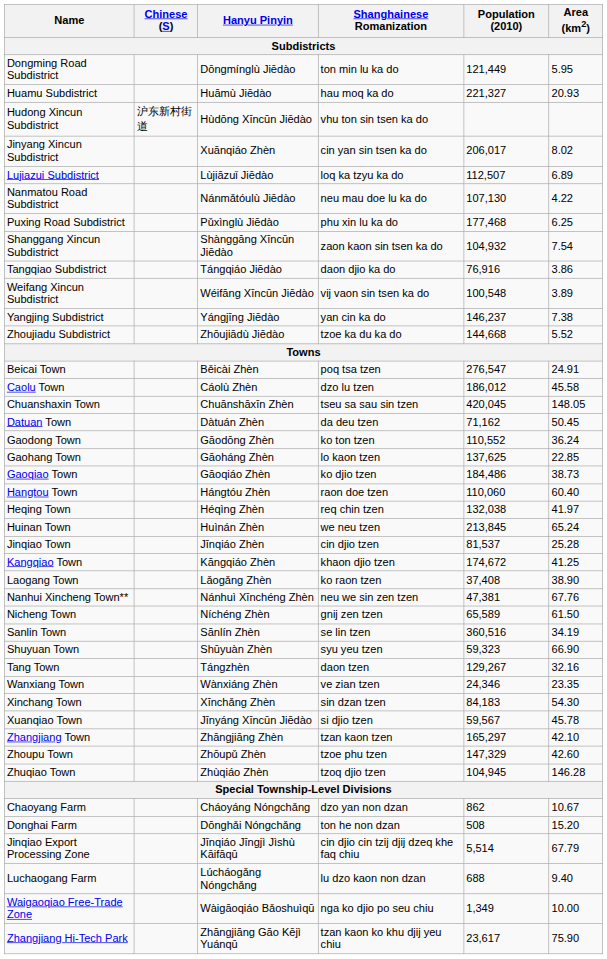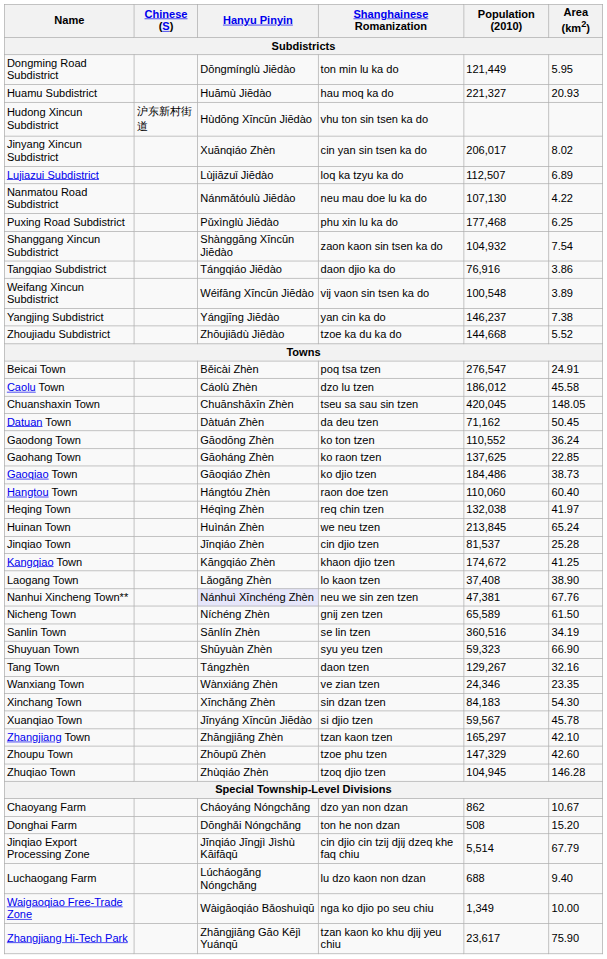 <table class="wikitable">
 <tr>
 <th>Name</th>
 <th><a href='#'>Chinese</a> (<a href='#'>S</a>)</th>
 <th><a href='#'>Hanyu Pinyin</a></th>
 <th><a href='#'>Shanghainese</a> Romanization</th>
 <th>Population (2010)</th>
 <th>Area (km<sup>2</sup>)</th>
 </tr>
 <tr>
 <th colspan="6">Subdistricts</th>
 </tr>
 <tr>
 <td>Dongming Road Subdistrict</td>
 <td></td>
 <td>Dōngmínglù Jiēdào</td>
 <td>ton min lu ka do</td>
 <td>121,449</td>
 <td>5.95</td>
 </tr>
 <tr>
 <td>Huamu Subdistrict</td>
 <td></td>
 <td>Huāmù Jiēdào</td>
 <td>hau moq ka do</td>
 <td>221,327</td>
 <td>20.93</td>
 </tr>
 <tr>
 <td>Hudong Xincun Subdistrict</td>
 <td>沪东新村街道</td>
 <td>Hùdōng Xīncūn Jiēdào</td>
 <td>vhu ton sin tsen ka do</td>
 <td></td>
 <td></td>
 </tr>
 <tr>
 <td>Jinyang Xincun Subdistrict</td>
 <td></td>
 <td>Xuānqiáo Zhèn</td>
 <td>cin yan sin tsen ka do</td>
 <td>206,017</td>
 <td>8.02</td>
 </tr>
 <tr>
 <td><a href='#'>Lujiazui Subdistrict</a></td>
 <td></td>
 <td>Lùjiāzuǐ Jiēdào</td>
 <td>loq ka tzyu ka do</td>
 <td>112,507</td>
 <td>6.89</td>
 </tr>
 <tr>
 <td>Nanmatou Road Subdistrict</td>
 <td></td>
 <td>Nánmǎtóulù Jiēdào</td>
 <td>neu mau doe lu ka do</td>
 <td>107,130</td>
 <td>4.22</td>
 </tr>
 <tr>
 <td>Puxing Road Subdistrict</td>
 <td></td>
 <td>Pǔxìnglù Jiēdào</td>
 <td>phu xin lu ka do</td>
 <td>177,468</td>
 <td>6.25</td>
 </tr>
 <tr>
 <td>Shanggang Xincun Subdistrict</td>
 <td></td>
 <td>Shànggāng Xīncūn Jiēdào</td>
 <td>zaon kaon sin tsen ka do</td>
 <td>104,932</td>
 <td>7.54</td>
 </tr>
 <tr>
 <td>Tangqiao Subdistrict</td>
 <td></td>
 <td>Tángqiáo Jiēdào</td>
 <td>daon djio ka do</td>
 <td>76,916</td>
 <td>3.86</td>
 </tr>
 <tr>
 <td>Weifang Xincun Subdistrict</td>
 <td></td>
 <td>Wéifāng Xīncūn Jiēdào</td>
 <td>vij vaon sin tsen ka do</td>
 <td>100,548</td>
 <td>3.89</td>
 </tr>
 <tr>
 <td>Yangjing Subdistrict</td>
 <td></td>
 <td>Yángjīng Jiēdào</td>
 <td>yan cin ka do</td>
 <td>146,237</td>
 <td>7.38</td>
 </tr>
 <tr>
 <td>Zhoujiadu Subdistrict</td>
 <td></td>
 <td>Zhōujiādù Jiēdào</td>
 <td>tzoe ka du ka do</td>
 <td>144,668</td>
 <td>5.52</td>
 </tr>
 <tr>
 <th colspan="6">Towns</th>
 </tr>
 <tr>
 <td>Beicai Town</td>
 <td></td>
 <td>Běicài Zhèn</td>
 <td>poq tsa tzen</td>
 <td>276,547</td>
 <td>24.91</td>
 </tr>
 <tr>
 <td><a href='#'>Caolu</a> Town</td>
 <td></td>
 <td>Cáolù Zhèn</td>
 <td>dzo lu tzen</td>
 <td>186,012</td>
 <td>45.58</td>
 </tr>
 <tr>
 <td>Chuanshaxin Town</td>
 <td></td>
 <td>Chuānshāxīn Zhèn</td>
 <td>tseu sa sau sin tzen</td>
 <td>420,045</td>
 <td>148.05</td>
 </tr>
 <tr>
 <td><a href='#'>Datuan</a> Town</td>
 <td></td>
 <td>Dàtuán Zhèn</td>
 <td>da deu tzen</td>
 <td>71,162</td>
 <td>50.45</td>
 </tr>
 <tr>
 <td>Gaodong Town</td>
 <td></td>
 <td>Gāodōng Zhèn</td>
 <td>ko ton tzen</td>
 <td>110,552</td>
 <td>36.24</td>
 </tr>
 <tr>
 <td>Gaohang Town</td>
 <td></td>
 <td>Gāoháng Zhèn</td>
-<td>lo kaon tzen</td>
+<td>ko raon tzen</td>
 <td>137,625</td>
 <td>22.85</td>
 </tr>
 <tr>
 <td><a href='#'>Gaoqiao</a> Town</td>
 <td></td>
 <td>Gāoqiáo Zhèn</td>
 <td>ko djio tzen</td>
 <td>184,486</td>
 <td>38.73</td>
 </tr>
 <tr>
 <td><a href='#'>Hangtou</a> Town</td>
 <td></td>
 <td>Hángtóu Zhèn</td>
 <td>raon doe tzen</td>
 <td>110,060</td>
 <td>60.40</td>
 </tr>
 <tr>
 <td>Heqing Town</td>
 <td></td>
 <td>Héqìng Zhèn</td>
 <td>req chin tzen</td>
 <td>132,038</td>
 <td>41.97</td>
 </tr>
 <tr>
 <td>Huinan Town</td>
 <td></td>
 <td>Huìnán Zhèn</td>
 <td>we neu tzen</td>
 <td>213,845</td>
 <td>65.24</td>
 </tr>
 <tr>
 <td>Jinqiao Town</td>
 <td></td>
 <td>Jīnqiáo Zhèn</td>
 <td>cin djio tzen</td>
 <td>81,537</td>
 <td>25.28</td>
 </tr>
 <tr>
 <td><a href='#'>Kangqiao</a> Town</td>
 <td></td>
 <td>Kāngqiáo Zhèn</td>
 <td>khaon djio tzen</td>
 <td>174,672</td>
 <td>41.25</td>
 </tr>
 <tr>
 <td>Laogang Town</td>
 <td></td>
 <td>Lǎogǎng Zhèn</td>
-<td>ko raon tzen</td>
+<td>lo kaon tzen</td>
 <td>37,408</td>
 <td>38.90</td>
 </tr>
 <tr>
 <td>Nanhui Xincheng Town**</td>
 <td></td>
-<td>Nánhuì Xīnchéng Zhèn</td>
+<td style="background: lavender;">Nánhuì Xīnchéng Zhèn</td>
 <td>neu we sin zen tzen</td>
 <td>47,381</td>
 <td>67.76</td>
 </tr>
 <tr>
 <td>Nicheng Town</td>
 <td></td>
 <td>Níchéng Zhèn</td>
 <td>gnij zen tzen</td>
 <td>65,589</td>
 <td>61.50</td>
 </tr>
 <tr>
 <td>Sanlin Town</td>
 <td></td>
 <td>Sānlín Zhèn</td>
 <td>se lin tzen</td>
 <td>360,516</td>
 <td>34.19</td>
 </tr>
 <tr>
 <td>Shuyuan Town</td>
 <td></td>
 <td>Shūyuàn Zhèn</td>
 <td>syu yeu tzen</td>
 <td>59,323</td>
 <td>66.90</td>
 </tr>
 <tr>
 <td>Tang Town</td>
 <td></td>
 <td>Tángzhèn</td>
 <td>daon tzen</td>
 <td>129,267</td>
 <td>32.16</td>
 </tr>
 <tr>
 <td>Wanxiang Town</td>
 <td></td>
 <td>Wànxiáng Zhèn</td>
 <td>ve zian tzen</td>
 <td>24,346</td>
 <td>23.35</td>
 </tr>
 <tr>
 <td>Xinchang Town</td>
 <td></td>
 <td>Xīnchǎng Zhèn</td>
 <td>sin dzan tzen</td>
 <td>84,183</td>
 <td>54.30</td>
 </tr>
 <tr>
 <td>Xuanqiao Town</td>
 <td></td>
 <td>Jīnyáng Xīncūn Jiēdào</td>
 <td>si djio tzen</td>
 <td>59,567</td>
 <td>45.78</td>
 </tr>
 <tr>
 <td><a href='#'>Zhangjiang</a> Town</td>
 <td></td>
 <td>Zhāngjiāng Zhèn</td>
 <td>tzan kaon tzen</td>
 <td>165,297</td>
 <td>42.10</td>
 </tr>
 <tr>
 <td>Zhoupu Town</td>
 <td></td>
 <td>Zhōupǔ Zhèn</td>
 <td>tzoe phu tzen</td>
 <td>147,329</td>
 <td>42.60</td>
 </tr>
 <tr>
 <td>Zhuqiao Town</td>
 <td></td>
 <td>Zhùqiáo Zhèn</td>
 <td>tzoq djio tzen</td>
 <td>104,945</td>
 <td>146.28</td>
 </tr>
 <tr>
 <th colspan="6">Special Township-Level Divisions</th>
 </tr>
 <tr>
 <td>Chaoyang Farm</td>
 <td></td>
 <td>Cháoyáng Nóngchǎng</td>
 <td>dzo yan non dzan</td>
 <td>862</td>
 <td>10.67</td>
 </tr>
 <tr>
 <td>Donghai Farm</td>
 <td></td>
 <td>Dōnghǎi Nóngchǎng</td>
 <td>ton he non dzan</td>
 <td>508</td>
 <td>15.20</td>
 </tr>
 <tr>
 <td>Jinqiao Export Processing Zone</td>
 <td></td>
 <td>Jīnqiáo Jīngjì Jìshù  Kāifāqū</td>
 <td>cin djio cin tzij djij  dzeq khe faq chiu</td>
 <td>5,514</td>
 <td>67.79</td>
 </tr>
 <tr>
 <td>Luchaogang Farm</td>
 <td></td>
 <td>Lúcháogǎng Nóngchǎng</td>
 <td>lu dzo kaon non dzan</td>
 <td>688</td>
 <td>9.40</td>
 </tr>
 <tr>
 <td><a href='#'>Waigaoqiao Free-Trade Zone</a></td>
 <td></td>
 <td>Wàigāoqiáo Bǎoshuìqū</td>
 <td>nga ko djio po seu chiu</td>
 <td>1,349</td>
 <td>10.00</td>
 </tr>
 <tr>
 <td><a href='#'>Zhangjiang Hi-Tech Park</a></td>
 <td></td>
 <td>Zhāngjiāng Gāo Kējì  Yuánqū</td>
 <td>tzan kaon ko khu djij yeu  chiu</td>
 <td>23,617</td>
 <td>75.90</td>
 </tr>
 </table>
